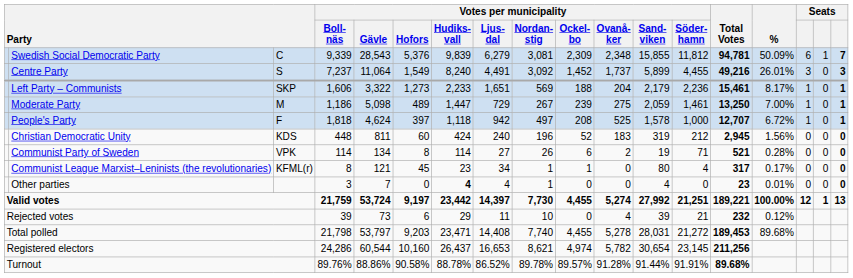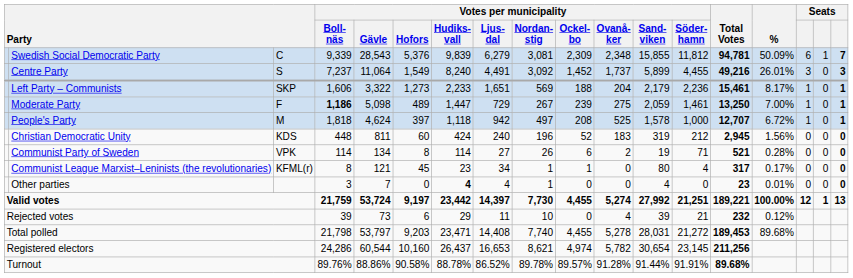 <table class="wikitable" border="1" style="text-align:right;">
 <tr>
 <th style="text-align:left;" valign=bottom rowspan=2 colspan=3>Party</th>
 <th colspan=10>Votes per municipality</th>
 <th align=center valign=bottom rowspan=2 width="50">Total Votes</th>
 <th align=center valign=bottom rowspan=2 width="50">%</th>
 <th colspan=3>Seats</th>
 </tr>
 <tr>
 <th align=center valign=bottom width="50"><a href='#'>Boll- näs</a></th>
 <th align=center valign=bottom width="50"><a href='#'>Gävle</a></th>
 <th align=center valign=bottom width="50"><a href='#'>Hofors</a></th>
 <th align=center valign=bottom width="50"><a href='#'>Hudiks- vall</a></th>
 <th align=center valign=bottom width="50"><a href='#'>Ljus- dal</a></th>
 <th align=center valign=bottom width="50"><a href='#'>Nordan- stig</a></th>
 <th align=center valign=bottom width="50"><a href='#'>Ockel- bo</a></th>
 <th align=center valign=bottom width="50"><a href='#'>Ovanå- ker</a></th>
 <th align=center valign=bottom width="50"><a href='#'>Sand- viken</a></th>
 <th align=center valign=bottom width="50"><a href='#'>Söder- hamn</a></th>
 <th align=center valign=bottom width="20"><small></small></th>
 <th align=center valign=bottom width="20"><small><a href='#'></a></small></th>
 <th align=center valign=bottom width="20"><small></small></th>
 </tr>
 <tr style="background:#CEE0F2;">
 <td></td>
 <td align=left style="white-space: nowrap;"><a href='#'>Swedish Social Democratic Party</a></td>
 <td align=left>C</td>
 <td>9,339</td>
 <td>28,543</td>
 <td>5,376</td>
 <td>9,839</td>
 <td>6,279</td>
 <td>3,081</td>
 <td>2,309</td>
 <td>2,348</td>
 <td>15,855</td>
 <td>11,812</td>
 <td><strong>94,781</strong></td>
 <td>50.09%</td>
 <td>6</td>
 <td>1</td>
 <td><strong>7</strong></td>
 </tr>
 <tr style="background:#CEE0F2;">
 <td></td>
 <td align=left><a href='#'>Centre Party</a></td>
 <td align=left>S</td>
 <td>7,237</td>
 <td>11,064</td>
 <td>1,549</td>
 <td>8,240</td>
 <td>4,491</td>
 <td>3,092</td>
 <td>1,452</td>
 <td>1,737</td>
 <td>5,899</td>
 <td>4,455</td>
 <td><strong>49,216</strong></td>
 <td>26.01%</td>
 <td>3</td>
 <td>0</td>
 <td><strong>3</strong></td>
 </tr>
 <tr style="background:#CEE0F2; border-top:3px solid darkgray;">
 <td></td>
 <td align=left><a href='#'>Left Party – Communists</a></td>
 <td align=left>SKP</td>
 <td>1,606</td>
 <td>3,322</td>
 <td>1,273</td>
 <td>2,233</td>
 <td>1,651</td>
 <td>569</td>
 <td>188</td>
 <td>204</td>
 <td>2,179</td>
 <td>2,236</td>
 <td><strong>15,461</strong></td>
 <td>8.17%</td>
 <td>1</td>
 <td>0</td>
 <td><strong>1</strong></td>
 </tr>
 <tr style="background:#CEE0F2;">
 <td></td>
 <td align=left><a href='#'>Moderate Party</a></td>
-<td align=left>M</td>
-<td>1,186</td>
+<td align=left>F</td>
+<td><strong>1,186</strong></td>
 <td>5,098</td>
 <td>489</td>
 <td>1,447</td>
 <td>729</td>
 <td>267</td>
 <td>239</td>
 <td>275</td>
 <td>2,059</td>
 <td>1,461</td>
 <td><strong>13,250</strong></td>
 <td>7.00%</td>
 <td>1</td>
 <td>0</td>
 <td><strong>1</strong></td>
 </tr>
 <tr style="background:#CEE0F2;">
 <td></td>
 <td align=left><a href='#'>People's Party</a></td>
-<td align=left>F</td>
+<td align=left>M</td>
 <td>1,818</td>
 <td>4,624</td>
 <td>397</td>
 <td>1,118</td>
 <td>942</td>
 <td>497</td>
 <td>208</td>
 <td>525</td>
 <td>1,578</td>
 <td>1,000</td>
 <td><strong>12,707</strong></td>
 <td>6.72%</td>
 <td>1</td>
 <td>0</td>
 <td><strong>1</strong></td>
 </tr>
 <tr>
 <td></td>
 <td align=left><a href='#'>Christian Democratic Unity</a></td>
 <td align=left>KDS</td>
 <td>448</td>
 <td>811</td>
 <td>60</td>
 <td>424</td>
 <td>240</td>
 <td>196</td>
 <td>52</td>
 <td>183</td>
 <td>319</td>
 <td>212</td>
 <td><strong>2,945</strong></td>
 <td>1.56%</td>
 <td>0</td>
 <td>0</td>
 <td><strong>0</strong></td>
 </tr>
 <tr>
 <td></td>
 <td align=left><a href='#'>Communist Party of Sweden</a></td>
 <td align=left>VPK</td>
 <td>114</td>
 <td>134</td>
 <td>8</td>
 <td>114</td>
 <td>27</td>
 <td>26</td>
 <td>6</td>
 <td>2</td>
 <td>19</td>
 <td>71</td>
 <td><strong>521</strong></td>
 <td>0.28%</td>
 <td>0</td>
 <td>0</td>
 <td><strong>0</strong></td>
 </tr>
 <tr>
 <td></td>
 <td align=left><a href='#'>Communist League Marxist–Leninists (the revolutionaries)</a></td>
 <td align=left>KFML(r)</td>
 <td>8</td>
 <td>121</td>
 <td>45</td>
 <td>23</td>
 <td>34</td>
 <td>1</td>
 <td>1</td>
 <td>0</td>
 <td>80</td>
 <td>4</td>
 <td><strong>317</strong></td>
 <td>0.17%</td>
 <td>0</td>
 <td>0</td>
 <td><strong>0</strong></td>
 </tr>
 <tr>
 <td></td>
 <td align=left>Other parties</td>
 <td></td>
 <td>3</td>
 <td>7</td>
 <td>0</td>
 <td><strong>4</strong></td>
 <td>4</td>
 <td>1</td>
 <td>0</td>
 <td>0</td>
 <td>4</td>
 <td>0</td>
 <td><strong>23</strong></td>
 <td>0.01%</td>
 <td>0</td>
 <td>0</td>
 <td><strong>0</strong></td>
 </tr>
 <tr style="font-weight:bold">
 <td align=left colspan=3>Valid votes</td>
 <td>21,759</td>
 <td>53,724</td>
 <td>9,197</td>
 <td>23,442</td>
 <td>14,397</td>
 <td>7,730</td>
 <td>4,455</td>
 <td>5,274</td>
 <td>27,992</td>
 <td>21,251</td>
 <td>189,221</td>
 <td>100.00%</td>
 <td>12</td>
 <td>1</td>
 <td>13</td>
 </tr>
 <tr>
 <td align=left colspan=3>Rejected votes</td>
 <td>39</td>
 <td>73</td>
 <td>6</td>
 <td>29</td>
 <td>11</td>
 <td>10</td>
 <td>0</td>
 <td>4</td>
 <td>39</td>
 <td>21</td>
 <td><strong>232</strong></td>
 <td>0.12%</td>
 <td></td>
 <td></td>
 <td></td>
 </tr>
 <tr>
 <td align=left colspan=3>Total polled</td>
 <td>21,798</td>
 <td>53,797</td>
 <td>9,203</td>
 <td>23,471</td>
 <td>14,408</td>
 <td>7,740</td>
 <td>4,455</td>
 <td>5,278</td>
 <td>28,031</td>
 <td>21,272</td>
 <td><strong>189,453</strong></td>
 <td>89.68%</td>
 <td></td>
 <td></td>
 <td></td>
 </tr>
 <tr>
 <td align=left colspan=3>Registered electors</td>
 <td>24,286</td>
 <td>60,544</td>
 <td>10,160</td>
 <td>26,437</td>
 <td>16,653</td>
 <td>8,621</td>
 <td>4,974</td>
 <td>5,782</td>
 <td>30,654</td>
 <td>23,145</td>
 <td><strong>211,256</strong></td>
 <td></td>
 <td></td>
 <td></td>
 <td></td>
 </tr>
 <tr>
 <td align=left colspan=3>Turnout</td>
 <td>89.76%</td>
 <td>88.86%</td>
 <td>90.58%</td>
 <td>88.78%</td>
 <td>86.52%</td>
 <td>89.78%</td>
 <td>89.57%</td>
 <td>91.28%</td>
 <td>91.44%</td>
 <td>91.91%</td>
 <td><strong>89.68%</strong></td>
 <td></td>
 <td></td>
 <td></td>
 <td></td>
 </tr>
 </table>
